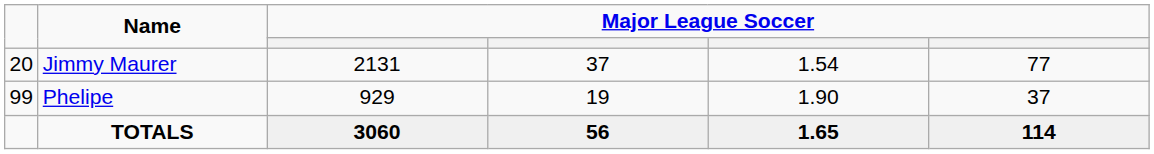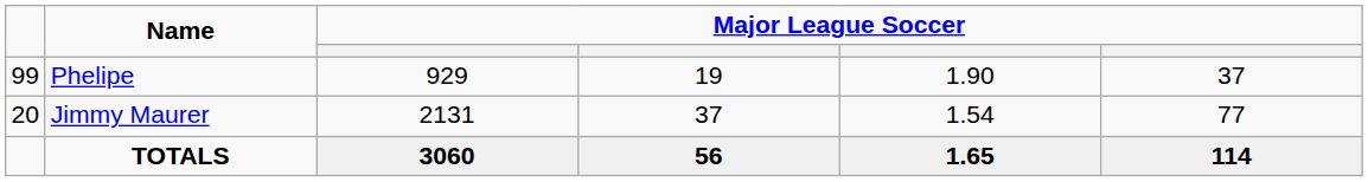 <table class="wikitable" style="text-align:center;">
 <tr>
 <td rowspan="2"  style="width:1%; text-align:center;"><strong></strong></td>
 <td rowspan="2"  style="width:20%; text-align:center;"><strong>Name</strong></td>
 <td colspan="4" style="text-align:center;"><strong><a href='#'>Major League Soccer</a></strong></td>
 </tr>
 <tr>
 <th width=60></th>
 <th width=60></th>
 <th width=60></th>
 <th width=60></th>
 </tr>
 <tr>
+<td style="text-align: right;">99</td>
+<td style="text-align: left;"> <a href='#'>Phelipe</a></td>
+<td>929</td>
+<td>19</td>
+<td>1.90</td>
+<td>37</td>
+</tr>
+<tr>
 <td style="text-align: right;">20</td>
 <td style="text-align: left;"> <a href='#'>Jimmy Maurer</a></td>
 <td>2131</td>
 <td>37</td>
 <td>1.54</td>
 <td>77</td>
-</tr>
-<tr>
-<td style="text-align: right;">99</td>
-<td style="text-align: left;"> <a href='#'>Phelipe</a></td>
-<td>929</td>
-<td>19</td>
-<td>1.90</td>
-<td>37</td>
 </tr>
 <tr>
 <td></td>
 <td><strong>TOTALS</strong></td>
 <td style="background: #F0F0F0;"><strong>3060</strong></td>
 <td style="background: #F0F0F0;"><strong>56</strong></td>
 <td style="background: #F0F0F0;"><strong>1.65</strong></td>
 <td style="background: #F0F0F0;"><strong>114</strong></td>
 </tr>
 </table>
